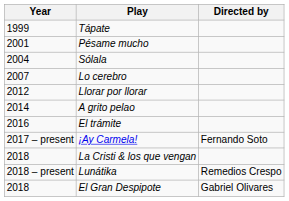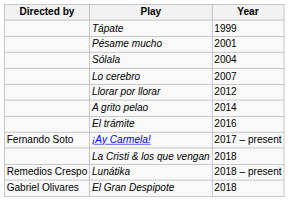 <table class="wikitable">
 <tr>
+<th>Directed by</th>
+<th>Play</th>
 <th>Year</th>
-<th>Play</th>
-<th>Directed by</th>
 </tr>
 <tr>
+<td></td>
+<td><em>Tápate</em></td>
 <td>1999</td>
-<td><em>Tápate</em></td>
-<td></td>
 </tr>
 <tr>
+<td></td>
+<td><em>Pésame mucho</em></td>
 <td>2001</td>
-<td><em>Pésame mucho</em></td>
-<td></td>
 </tr>
 <tr>
+<td></td>
+<td><em>Sólala</em></td>
 <td>2004</td>
-<td><em>Sólala</em></td>
-<td></td>
 </tr>
 <tr>
+<td></td>
+<td><em>Lo cerebro</em></td>
 <td>2007</td>
-<td><em>Lo cerebro</em></td>
-<td></td>
 </tr>
 <tr>
+<td></td>
+<td><em>Llorar por llorar</em></td>
 <td>2012</td>
-<td><em>Llorar por llorar</em></td>
-<td></td>
 </tr>
 <tr>
+<td></td>
+<td><em>A grito pelao</em></td>
 <td>2014</td>
-<td><em>A grito pelao</em></td>
-<td></td>
 </tr>
 <tr>
+<td></td>
+<td><em>El trámite</em></td>
 <td>2016</td>
-<td><em>El trámite</em></td>
-<td></td>
 </tr>
 <tr>
+<td>Fernando Soto</td>
+<td><em><a href='#'>¡Ay Carmela!</a></em></td>
 <td>2017 – present</td>
-<td><em><a href='#'>¡Ay Carmela!</a></em></td>
-<td>Fernando Soto</td>
 </tr>
 <tr>
+<td></td>
+<td><em>La Cristi & los que vengan</em></td>
 <td>2018</td>
-<td><em>La Cristi & los que vengan</em></td>
-<td></td>
 </tr>
 <tr>
+<td>Remedios Crespo</td>
+<td><em>Lunátika</em></td>
 <td>2018 – present</td>
-<td><em>Lunátika</em></td>
-<td>Remedios Crespo</td>
 </tr>
 <tr>
+<td>Gabriel Olivares</td>
+<td><em>El Gran Despipote</em></td>
 <td>2018</td>
-<td><em>El Gran Despipote</em></td>
-<td>Gabriel Olivares</td>
 </tr>
 </table>
